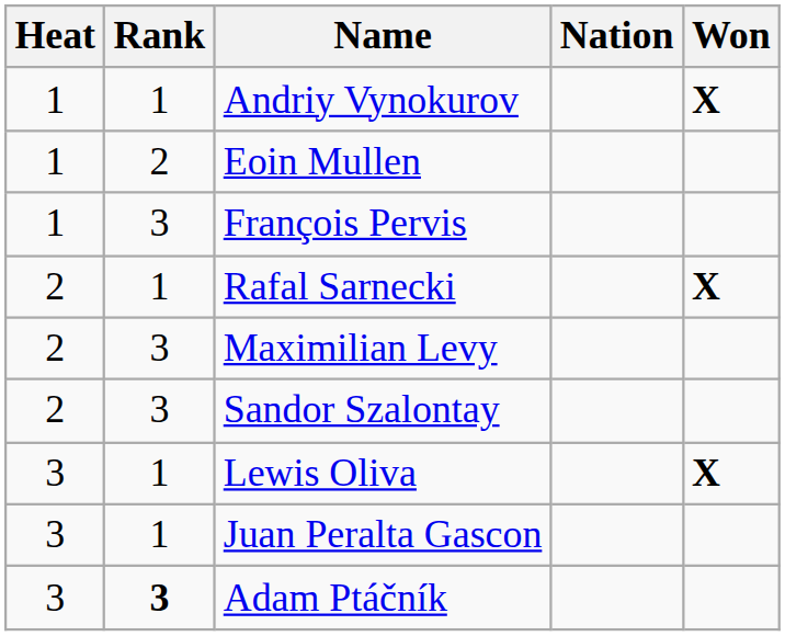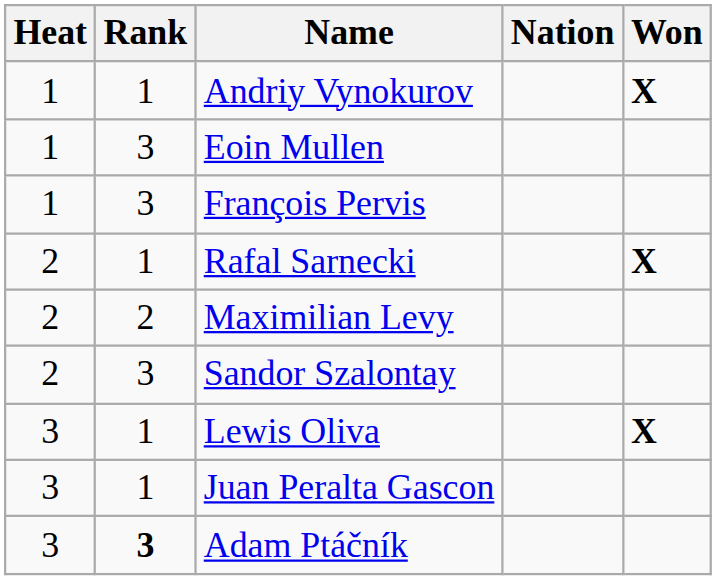 <table class=wikitable sortable style=text-align:center>
 <tr>
 <th>Heat</th>
 <th>Rank</th>
 <th>Name</th>
 <th>Nation</th>
 <th>Won</th>
 </tr>
 <tr style=background: #ccffcc;>
 <td>1</td>
 <td>1</td>
 <td align=left><a href='#'>Andriy Vynokurov</a></td>
 <td align=left></td>
 <td align=left><strong>X</strong></td>
 </tr>
 <tr>
 <td>1</td>
-<td>2</td>
+<td>3</td>
 <td align=left><a href='#'>Eoin Mullen</a></td>
 <td align=left></td>
 <td></td>
 </tr>
 <tr style=background: #ccffcc;>
 <td>1</td>
 <td>3</td>
 <td align=left><a href='#'>François Pervis</a></td>
 <td align=left></td>
 <td></td>
 </tr>
 <tr>
 <td>2</td>
 <td>1</td>
 <td align=left><a href='#'>Rafal Sarnecki</a></td>
 <td align=left></td>
 <td align=left><strong>X</strong></td>
 </tr>
 <tr style=background: #ccffcc;>
 <td>2</td>
-<td>3</td>
+<td>2</td>
 <td align=left><a href='#'>Maximilian Levy</a></td>
 <td align=left></td>
 <td></td>
 </tr>
 <tr>
 <td>2</td>
 <td>3</td>
 <td align=left><a href='#'>Sandor Szalontay</a></td>
 <td align=left></td>
 <td></td>
 </tr>
 <tr style=background: #ccffcc;>
 <td>3</td>
 <td>1</td>
 <td align=left><a href='#'>Lewis Oliva</a></td>
 <td align=left></td>
 <td align=left><strong>X</strong></td>
 </tr>
 <tr>
 <td>3</td>
 <td>1</td>
 <td align=left><a href='#'>Juan Peralta Gascon</a></td>
 <td align=left></td>
 <td></td>
 </tr>
 <tr style=background: #ccffcc;>
 <td>3</td>
 <td><strong>3</strong></td>
 <td align=left><a href='#'>Adam Ptáčník</a></td>
 <td align=left></td>
 <td></td>
 </tr>
 </table>
